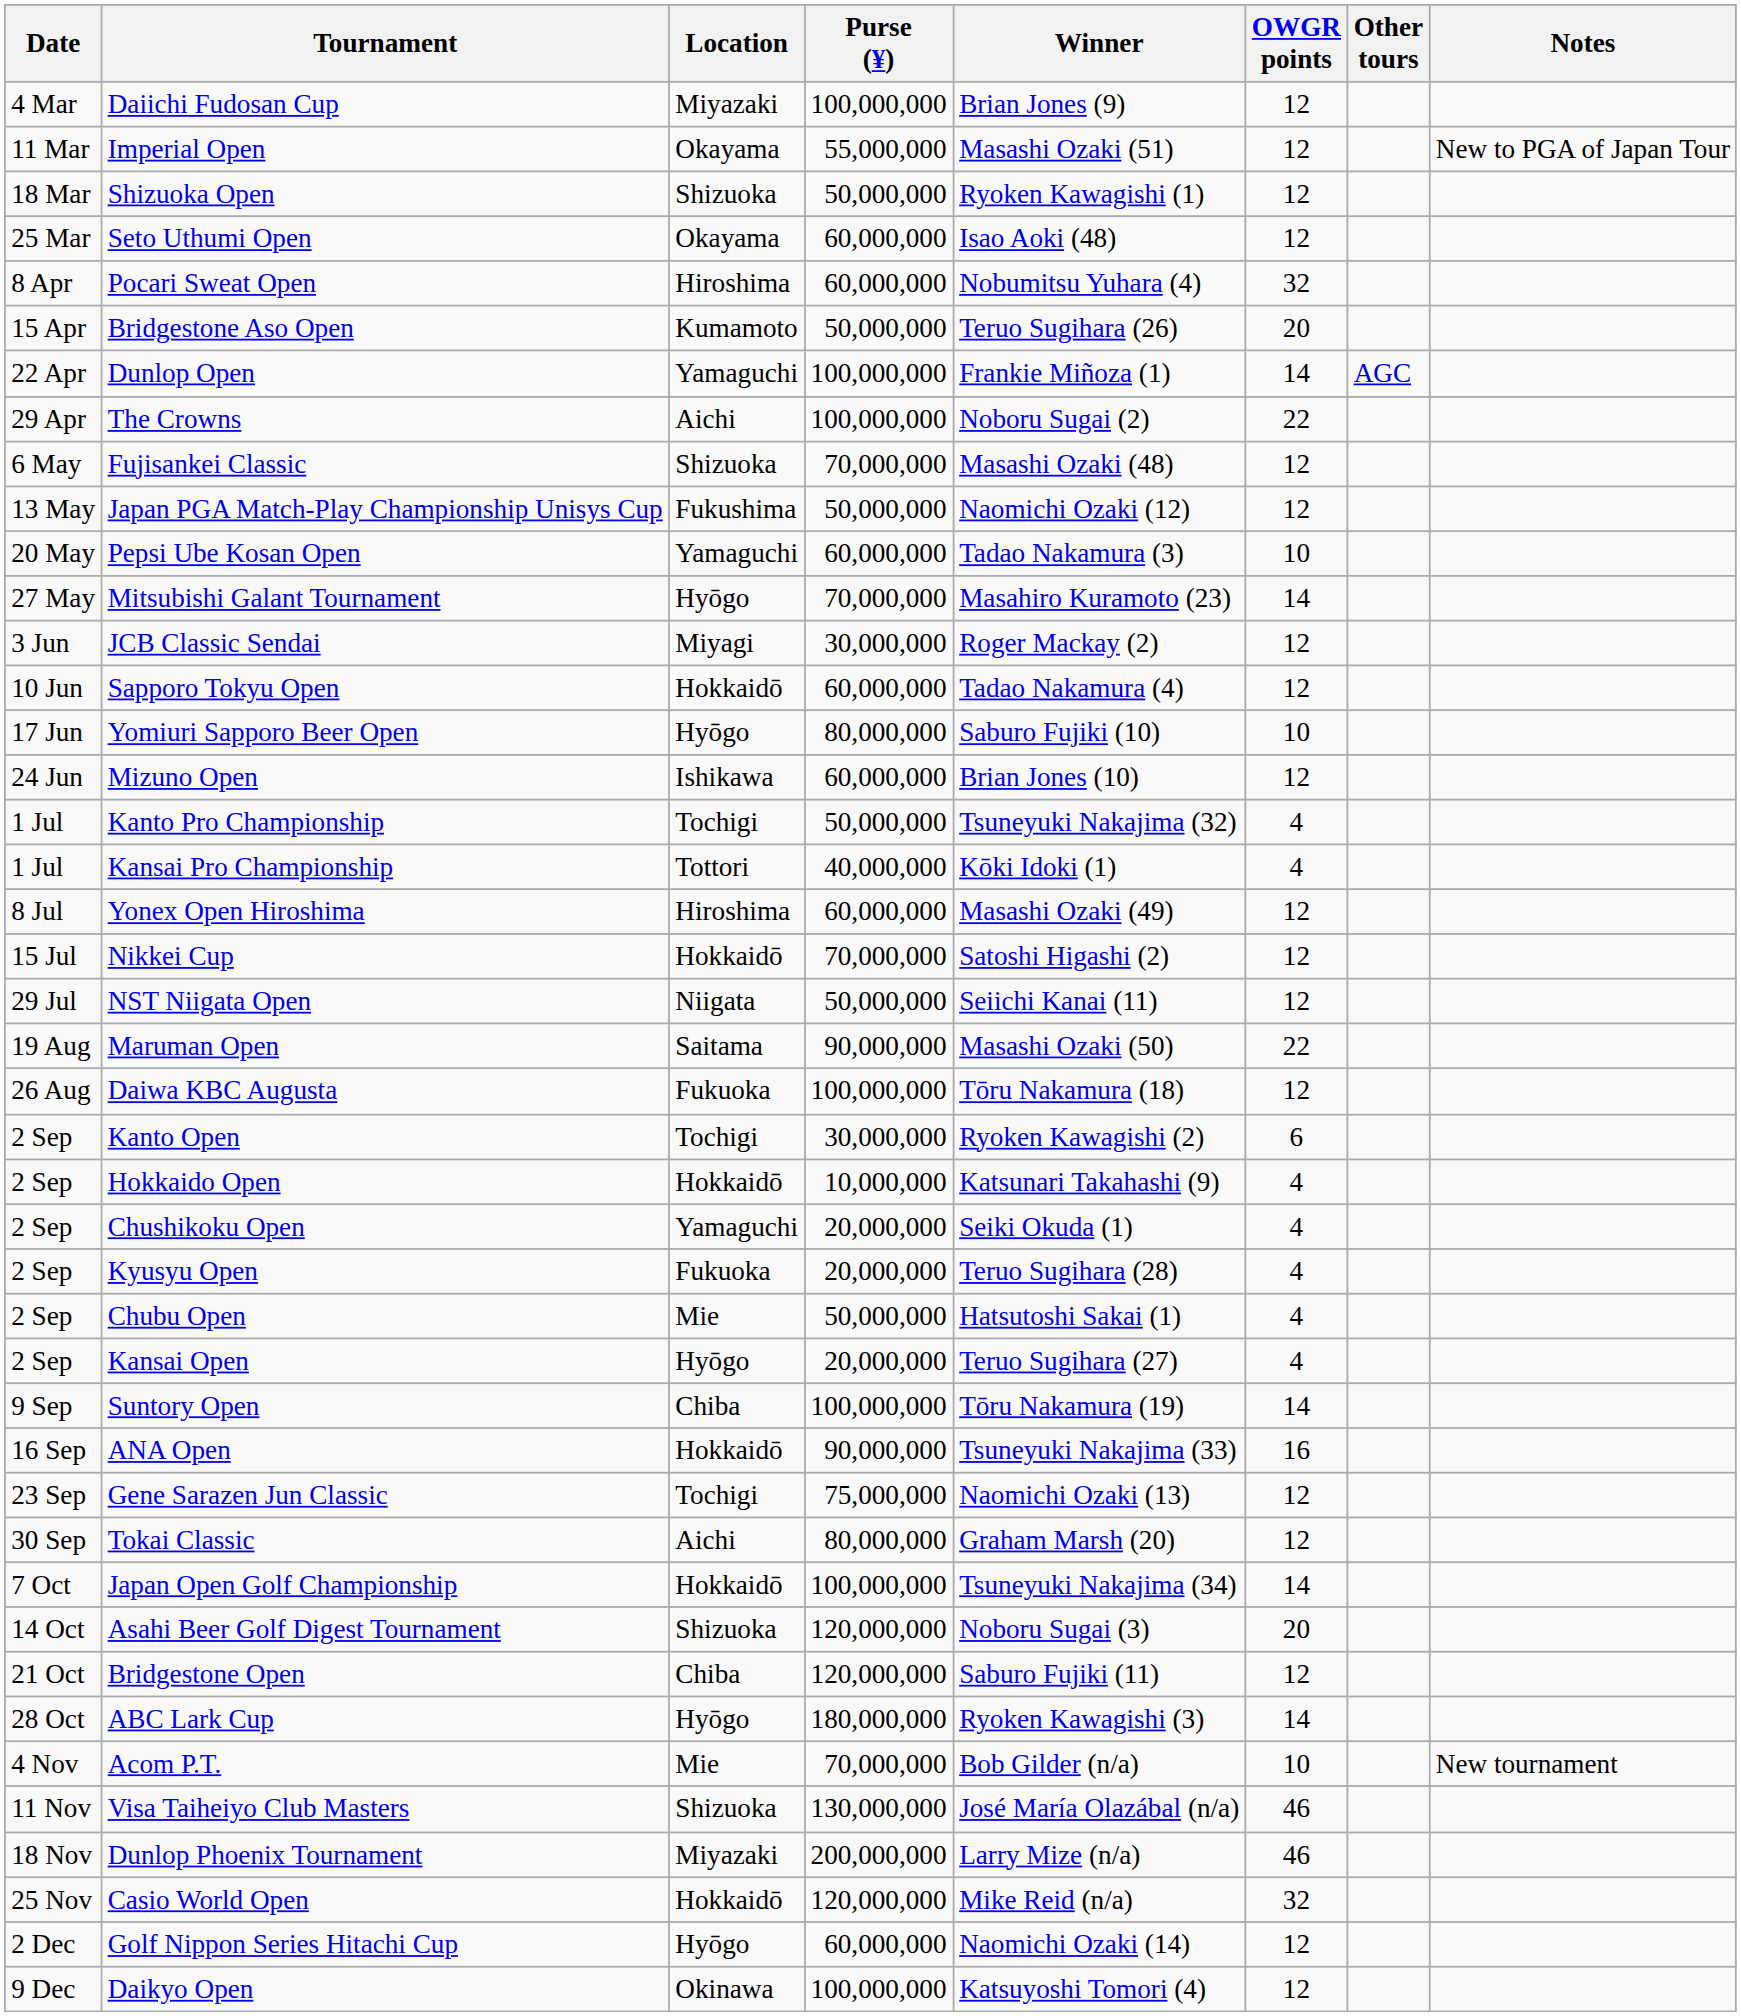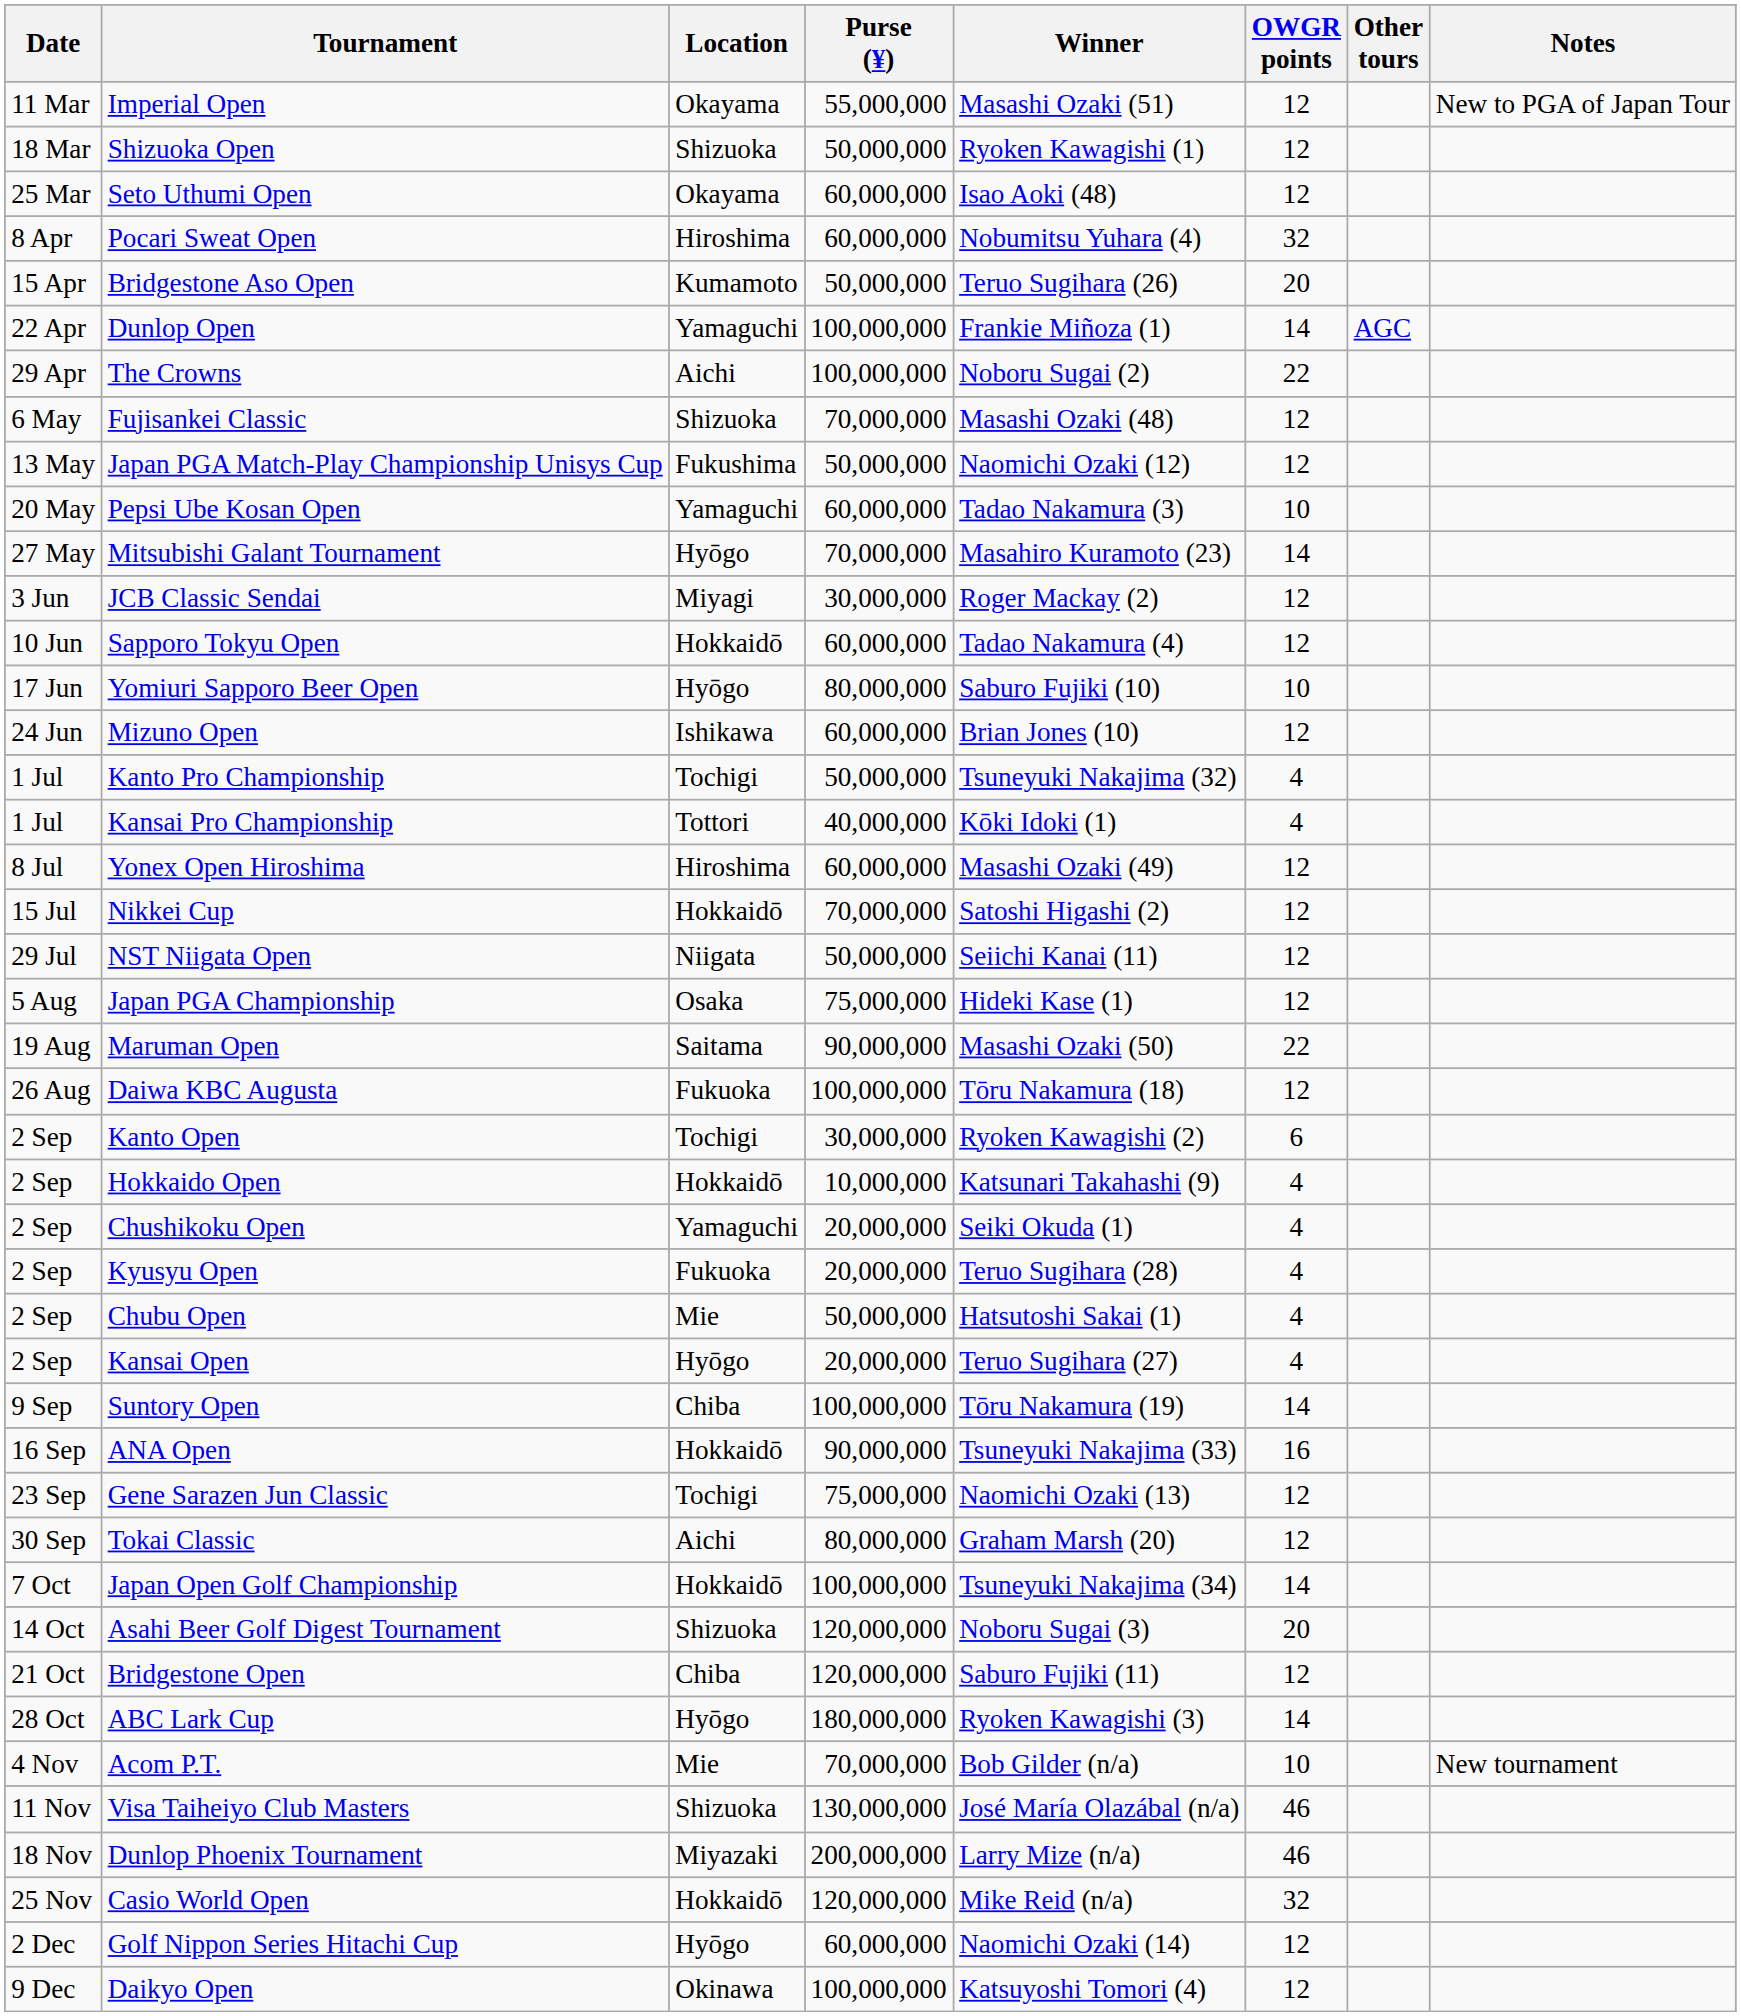 <table class="wikitable" style="font-size:95%">
 <tr>
 <th>Date</th>
 <th>Tournament</th>
 <th>Location</th>
 <th>Purse<br>(<a href='#'>¥</a>)</th>
 <th>Winner</th>
 <th><a href='#'>OWGR</a><br>points</th>
 <th>Other<br>tours</th>
 <th>Notes</th>
-</tr>
-<tr>
-<td>4 Mar</td>
-<td><a href='#'>Daiichi Fudosan Cup</a></td>
-<td>Miyazaki</td>
-<td align=right>100,000,000</td>
-<td> <a href='#'>Brian Jones</a> (9)</td>
-<td align=center>12</td>
-<td></td>
-<td></td>
 </tr>
 <tr>
 <td>11 Mar</td>
 <td><a href='#'>Imperial Open</a></td>
 <td>Okayama</td>
 <td align=right>55,000,000</td>
 <td> <a href='#'>Masashi Ozaki</a> (51)</td>
 <td align=center>12</td>
 <td></td>
 <td>New to PGA of Japan Tour</td>
 </tr>
 <tr>
 <td>18 Mar</td>
 <td><a href='#'>Shizuoka Open</a></td>
 <td>Shizuoka</td>
 <td align=right>50,000,000</td>
 <td> <a href='#'>Ryoken Kawagishi</a> (1)</td>
 <td align=center>12</td>
 <td></td>
 <td></td>
 </tr>
 <tr>
 <td>25 Mar</td>
 <td><a href='#'>Seto Uthumi Open</a></td>
 <td>Okayama</td>
 <td align=right>60,000,000</td>
 <td> <a href='#'>Isao Aoki</a> (48)</td>
 <td align=center>12</td>
 <td></td>
 <td></td>
 </tr>
 <tr>
 <td>8 Apr</td>
 <td><a href='#'>Pocari Sweat Open</a></td>
 <td>Hiroshima</td>
 <td align=right>60,000,000</td>
 <td> <a href='#'>Nobumitsu Yuhara</a> (4)</td>
 <td align=center>32</td>
 <td></td>
 <td></td>
 </tr>
 <tr>
 <td>15 Apr</td>
 <td><a href='#'>Bridgestone Aso Open</a></td>
 <td>Kumamoto</td>
 <td align=right>50,000,000</td>
 <td> <a href='#'>Teruo Sugihara</a> (26)</td>
 <td align=center>20</td>
 <td></td>
 <td></td>
 </tr>
 <tr>
 <td>22 Apr</td>
 <td><a href='#'>Dunlop Open</a></td>
 <td>Yamaguchi</td>
 <td align=right>100,000,000</td>
 <td> <a href='#'>Frankie Miñoza</a> (1)</td>
 <td align=center>14</td>
 <td><a href='#'>AGC</a></td>
 <td></td>
 </tr>
 <tr>
 <td>29 Apr</td>
 <td><a href='#'>The Crowns</a></td>
 <td>Aichi</td>
 <td align=right>100,000,000</td>
 <td> <a href='#'>Noboru Sugai</a> (2)</td>
 <td align=center>22</td>
 <td></td>
 <td></td>
 </tr>
 <tr>
 <td>6 May</td>
 <td><a href='#'>Fujisankei Classic</a></td>
 <td>Shizuoka</td>
 <td align=right>70,000,000</td>
 <td> <a href='#'>Masashi Ozaki</a> (48)</td>
 <td align=center>12</td>
 <td></td>
 <td></td>
 </tr>
 <tr>
 <td>13 May</td>
 <td><a href='#'>Japan PGA Match-Play Championship Unisys Cup</a></td>
 <td>Fukushima</td>
 <td align=right>50,000,000</td>
 <td> <a href='#'>Naomichi Ozaki</a> (12)</td>
 <td align=center>12</td>
 <td></td>
 <td></td>
 </tr>
 <tr>
 <td>20 May</td>
 <td><a href='#'>Pepsi Ube Kosan Open</a></td>
 <td>Yamaguchi</td>
 <td align=right>60,000,000</td>
 <td> <a href='#'>Tadao Nakamura</a> (3)</td>
 <td align=center>10</td>
 <td></td>
 <td></td>
 </tr>
 <tr>
 <td>27 May</td>
 <td><a href='#'>Mitsubishi Galant Tournament</a></td>
 <td>Hyōgo</td>
 <td align=right>70,000,000</td>
 <td> <a href='#'>Masahiro Kuramoto</a> (23)</td>
 <td align=center>14</td>
 <td></td>
 <td></td>
 </tr>
 <tr>
 <td>3 Jun</td>
 <td><a href='#'>JCB Classic Sendai</a></td>
 <td>Miyagi</td>
 <td align=right>30,000,000</td>
 <td> <a href='#'>Roger Mackay</a> (2)</td>
 <td align=center>12</td>
 <td></td>
 <td></td>
 </tr>
 <tr>
 <td>10 Jun</td>
 <td><a href='#'>Sapporo Tokyu Open</a></td>
 <td>Hokkaidō</td>
 <td align=right>60,000,000</td>
 <td> <a href='#'>Tadao Nakamura</a> (4)</td>
 <td align=center>12</td>
 <td></td>
 <td></td>
 </tr>
 <tr>
 <td>17 Jun</td>
 <td><a href='#'>Yomiuri Sapporo Beer Open</a></td>
 <td>Hyōgo</td>
 <td align=right>80,000,000</td>
 <td> <a href='#'>Saburo Fujiki</a> (10)</td>
 <td align=center>10</td>
 <td></td>
 <td></td>
 </tr>
 <tr>
 <td>24 Jun</td>
 <td><a href='#'>Mizuno Open</a></td>
 <td>Ishikawa</td>
 <td align=right>60,000,000</td>
 <td> <a href='#'>Brian Jones</a> (10)</td>
 <td align=center>12</td>
 <td></td>
 <td></td>
 </tr>
 <tr>
 <td>1 Jul</td>
 <td><a href='#'>Kanto Pro Championship</a></td>
 <td>Tochigi</td>
 <td align=right>50,000,000</td>
 <td> <a href='#'>Tsuneyuki Nakajima</a> (32)</td>
 <td align=center>4</td>
 <td></td>
 <td></td>
 </tr>
 <tr>
 <td>1 Jul</td>
 <td><a href='#'>Kansai Pro Championship</a></td>
 <td>Tottori</td>
 <td align=right>40,000,000</td>
 <td> <a href='#'>Kōki Idoki</a> (1)</td>
 <td align=center>4</td>
 <td></td>
 <td></td>
 </tr>
 <tr>
 <td>8 Jul</td>
 <td><a href='#'>Yonex Open Hiroshima</a></td>
 <td>Hiroshima</td>
 <td align=right>60,000,000</td>
 <td> <a href='#'>Masashi Ozaki</a> (49)</td>
 <td align=center>12</td>
 <td></td>
 <td></td>
 </tr>
 <tr>
 <td>15 Jul</td>
 <td><a href='#'>Nikkei Cup</a></td>
 <td>Hokkaidō</td>
 <td align=right>70,000,000</td>
 <td> <a href='#'>Satoshi Higashi</a> (2)</td>
 <td align=center>12</td>
 <td></td>
 <td></td>
 </tr>
 <tr>
 <td>29 Jul</td>
 <td><a href='#'>NST Niigata Open</a></td>
 <td>Niigata</td>
 <td align=right>50,000,000</td>
 <td> <a href='#'>Seiichi Kanai</a> (11)</td>
+<td align=center>12</td>
+<td></td>
+<td></td>
+</tr>
+<tr>
+<td>5 Aug</td>
+<td><a href='#'>Japan PGA Championship</a></td>
+<td>Osaka</td>
+<td align=right>75,000,000</td>
+<td> <a href='#'>Hideki Kase</a> (1)</td>
 <td align=center>12</td>
 <td></td>
 <td></td>
 </tr>
 <tr>
 <td>19 Aug</td>
 <td><a href='#'>Maruman Open</a></td>
 <td>Saitama</td>
 <td align=right>90,000,000</td>
 <td> <a href='#'>Masashi Ozaki</a> (50)</td>
 <td align=center>22</td>
 <td></td>
 <td></td>
 </tr>
 <tr>
 <td>26 Aug</td>
 <td><a href='#'>Daiwa KBC Augusta</a></td>
 <td>Fukuoka</td>
 <td align=right>100,000,000</td>
 <td> <a href='#'>Tōru Nakamura</a> (18)</td>
 <td align=center>12</td>
 <td></td>
 <td></td>
 </tr>
 <tr>
 <td>2 Sep</td>
 <td><a href='#'>Kanto Open</a></td>
 <td>Tochigi</td>
 <td align=right>30,000,000</td>
 <td> <a href='#'>Ryoken Kawagishi</a> (2)</td>
 <td align=center>6</td>
 <td></td>
 <td></td>
 </tr>
 <tr>
 <td>2 Sep</td>
 <td><a href='#'>Hokkaido Open</a></td>
 <td>Hokkaidō</td>
 <td align=right>10,000,000</td>
 <td> <a href='#'>Katsunari Takahashi</a> (9)</td>
 <td align=center>4</td>
 <td></td>
 <td></td>
 </tr>
 <tr>
 <td>2 Sep</td>
 <td><a href='#'>Chushikoku Open</a></td>
 <td>Yamaguchi</td>
 <td align=right>20,000,000</td>
 <td> <a href='#'>Seiki Okuda</a> (1)</td>
 <td align=center>4</td>
 <td></td>
 <td></td>
 </tr>
 <tr>
 <td>2 Sep</td>
 <td><a href='#'>Kyusyu Open</a></td>
 <td>Fukuoka</td>
 <td align=right>20,000,000</td>
 <td> <a href='#'>Teruo Sugihara</a> (28)</td>
 <td align=center>4</td>
 <td></td>
 <td></td>
 </tr>
 <tr>
 <td>2 Sep</td>
 <td><a href='#'>Chubu Open</a></td>
 <td>Mie</td>
 <td align=right>50,000,000</td>
 <td> <a href='#'>Hatsutoshi Sakai</a> (1)</td>
 <td align=center>4</td>
 <td></td>
 <td></td>
 </tr>
 <tr>
 <td>2 Sep</td>
 <td><a href='#'>Kansai Open</a></td>
 <td>Hyōgo</td>
 <td align=right>20,000,000</td>
 <td> <a href='#'>Teruo Sugihara</a> (27)</td>
 <td align=center>4</td>
 <td></td>
 <td></td>
 </tr>
 <tr>
 <td>9 Sep</td>
 <td><a href='#'>Suntory Open</a></td>
 <td>Chiba</td>
 <td align=right>100,000,000</td>
 <td> <a href='#'>Tōru Nakamura</a> (19)</td>
 <td align=center>14</td>
 <td></td>
 <td></td>
 </tr>
 <tr>
 <td>16 Sep</td>
 <td><a href='#'>ANA Open</a></td>
 <td>Hokkaidō</td>
 <td align=right>90,000,000</td>
 <td> <a href='#'>Tsuneyuki Nakajima</a> (33)</td>
 <td align=center>16</td>
 <td></td>
 <td></td>
 </tr>
 <tr>
 <td>23 Sep</td>
 <td><a href='#'>Gene Sarazen Jun Classic</a></td>
 <td>Tochigi</td>
 <td align=right>75,000,000</td>
 <td> <a href='#'>Naomichi Ozaki</a> (13)</td>
 <td align=center>12</td>
 <td></td>
 <td></td>
 </tr>
 <tr>
 <td>30 Sep</td>
 <td><a href='#'>Tokai Classic</a></td>
 <td>Aichi</td>
 <td align=right>80,000,000</td>
 <td> <a href='#'>Graham Marsh</a> (20)</td>
 <td align=center>12</td>
 <td></td>
 <td></td>
 </tr>
 <tr>
 <td>7 Oct</td>
 <td><a href='#'>Japan Open Golf Championship</a></td>
 <td>Hokkaidō</td>
 <td align=right>100,000,000</td>
 <td> <a href='#'>Tsuneyuki Nakajima</a> (34)</td>
 <td align=center>14</td>
 <td></td>
 <td></td>
 </tr>
 <tr>
 <td>14 Oct</td>
 <td><a href='#'>Asahi Beer Golf Digest Tournament</a></td>
 <td>Shizuoka</td>
 <td align=right>120,000,000</td>
 <td> <a href='#'>Noboru Sugai</a> (3)</td>
 <td align=center>20</td>
 <td></td>
 <td></td>
 </tr>
 <tr>
 <td>21 Oct</td>
 <td><a href='#'>Bridgestone Open</a></td>
 <td>Chiba</td>
 <td align=right>120,000,000</td>
 <td> <a href='#'>Saburo Fujiki</a> (11)</td>
 <td align=center>12</td>
 <td></td>
 <td></td>
 </tr>
 <tr>
 <td>28 Oct</td>
 <td><a href='#'>ABC Lark Cup</a></td>
 <td>Hyōgo</td>
 <td align=right>180,000,000</td>
 <td> <a href='#'>Ryoken Kawagishi</a> (3)</td>
 <td align=center>14</td>
 <td></td>
 <td></td>
 </tr>
 <tr>
 <td>4 Nov</td>
 <td><a href='#'>Acom P.T.</a></td>
 <td>Mie</td>
 <td align=right>70,000,000</td>
 <td> <a href='#'>Bob Gilder</a> (n/a)</td>
 <td align=center>10</td>
 <td></td>
 <td>New tournament</td>
 </tr>
 <tr>
 <td>11 Nov</td>
 <td><a href='#'>Visa Taiheiyo Club Masters</a></td>
 <td>Shizuoka</td>
 <td align=right>130,000,000</td>
 <td> <a href='#'>José María Olazábal</a> (n/a)</td>
 <td align=center>46</td>
 <td></td>
 <td></td>
 </tr>
 <tr>
 <td>18 Nov</td>
 <td><a href='#'>Dunlop Phoenix Tournament</a></td>
 <td>Miyazaki</td>
 <td align=right>200,000,000</td>
 <td> <a href='#'>Larry Mize</a> (n/a)</td>
 <td align=center>46</td>
 <td></td>
 <td></td>
 </tr>
 <tr>
 <td>25 Nov</td>
 <td><a href='#'>Casio World Open</a></td>
 <td>Hokkaidō</td>
 <td align=right>120,000,000</td>
 <td> <a href='#'>Mike Reid</a> (n/a)</td>
 <td align=center>32</td>
 <td></td>
 <td></td>
 </tr>
 <tr>
 <td>2 Dec</td>
 <td><a href='#'>Golf Nippon Series Hitachi Cup</a></td>
 <td>Hyōgo</td>
 <td align=right>60,000,000</td>
 <td> <a href='#'>Naomichi Ozaki</a> (14)</td>
 <td align=center>12</td>
 <td></td>
 <td></td>
 </tr>
 <tr>
 <td>9 Dec</td>
 <td><a href='#'>Daikyo Open</a></td>
 <td>Okinawa</td>
 <td align=right>100,000,000</td>
 <td> <a href='#'>Katsuyoshi Tomori</a> (4)</td>
 <td align=center>12</td>
 <td></td>
 <td></td>
 </tr>
 </table>
